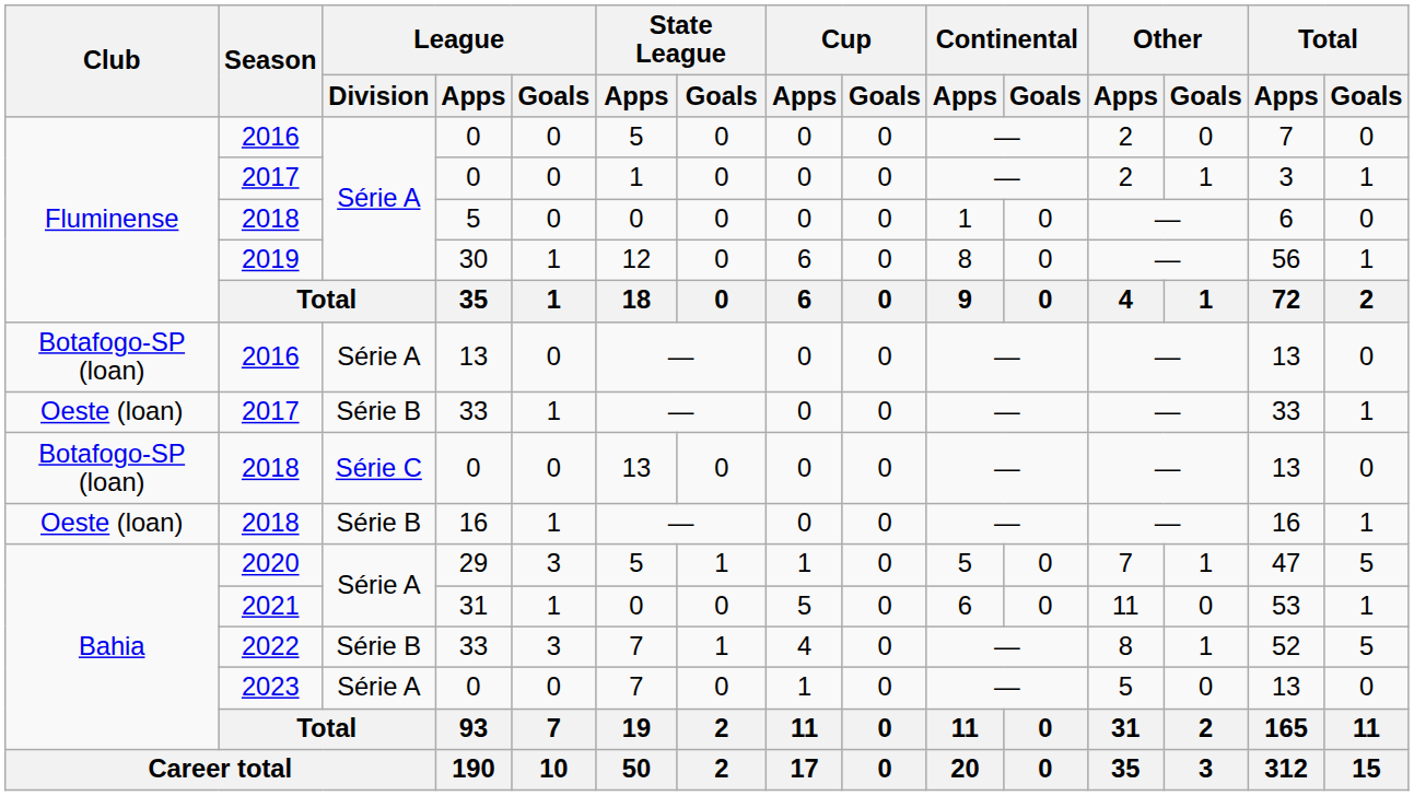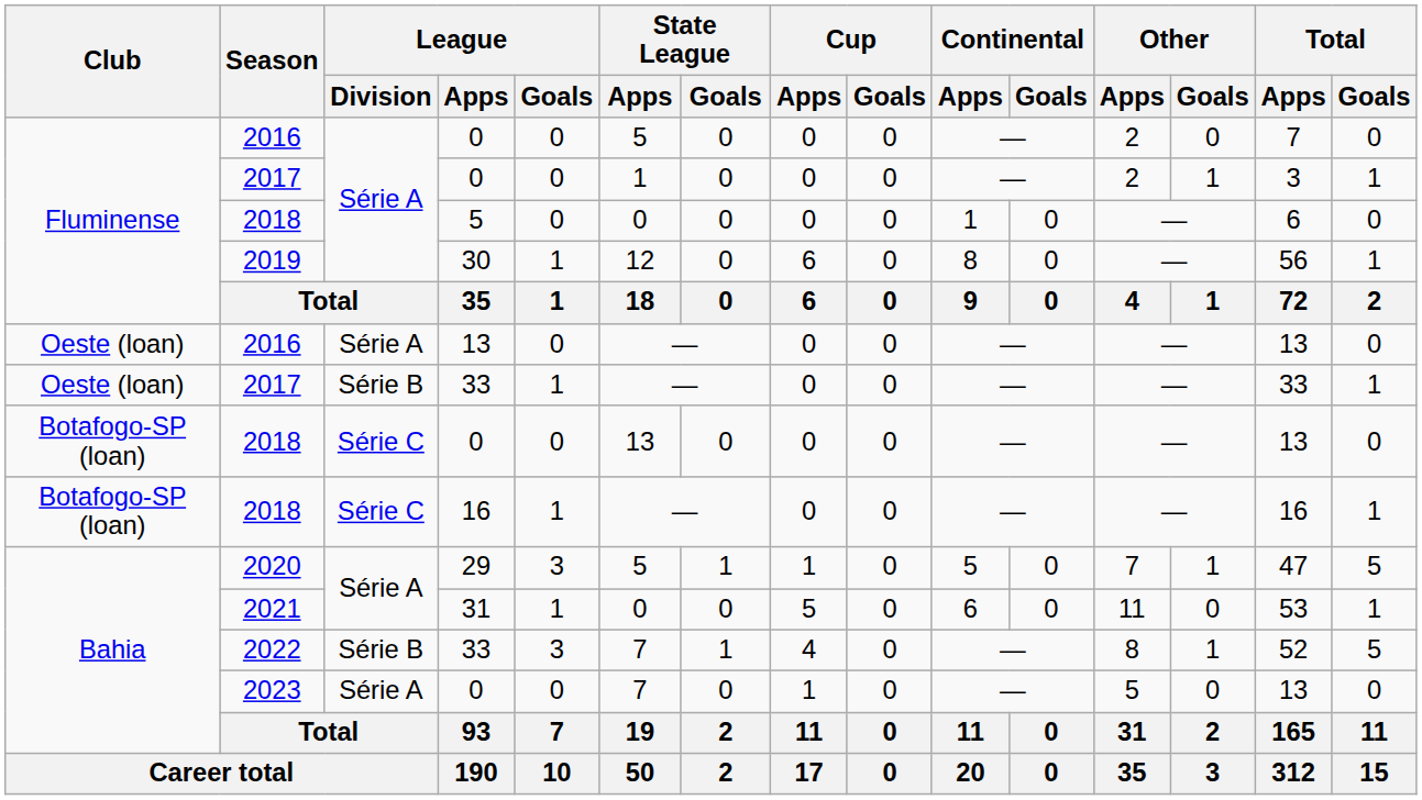 <table class="wikitable" style="text-align: center">
 <tr>
 <th rowspan="2">Club</th>
 <th rowspan="2">Season</th>
 <th colspan="3">League</th>
 <th colspan="2">State League</th>
 <th colspan="2">Cup</th>
 <th colspan="2">Continental</th>
 <th colspan="2">Other</th>
 <th colspan="2">Total</th>
 </tr>
 <tr>
 <th>Division</th>
 <th>Apps</th>
 <th>Goals</th>
 <th>Apps</th>
 <th>Goals</th>
 <th>Apps</th>
 <th>Goals</th>
 <th>Apps</th>
 <th>Goals</th>
 <th>Apps</th>
 <th>Goals</th>
 <th>Apps</th>
 <th>Goals</th>
 </tr>
 <tr>
 <td rowspan="5"><a href='#'>Fluminense</a></td>
 <td><a href='#'>2016</a></td>
 <td rowspan="4"><a href='#'>Série A</a></td>
 <td>0</td>
 <td>0</td>
 <td>5</td>
 <td>0</td>
 <td>0</td>
 <td>0</td>
 <td colspan="2">—</td>
 <td>2</td>
 <td>0</td>
 <td>7</td>
 <td>0</td>
 </tr>
 <tr>
 <td><a href='#'>2017</a></td>
 <td>0</td>
 <td>0</td>
 <td>1</td>
 <td>0</td>
 <td>0</td>
 <td>0</td>
 <td colspan="2">—</td>
 <td>2</td>
 <td>1</td>
 <td>3</td>
 <td>1</td>
 </tr>
 <tr>
 <td><a href='#'>2018</a></td>
 <td>5</td>
 <td>0</td>
 <td>0</td>
 <td>0</td>
 <td>0</td>
 <td>0</td>
 <td>1</td>
 <td>0</td>
 <td colspan="2">—</td>
 <td>6</td>
 <td>0</td>
 </tr>
 <tr>
 <td><a href='#'>2019</a></td>
 <td>30</td>
 <td>1</td>
 <td>12</td>
 <td>0</td>
 <td>6</td>
 <td>0</td>
 <td>8</td>
 <td>0</td>
 <td colspan="2">—</td>
 <td>56</td>
 <td>1</td>
 </tr>
 <tr>
 <th colspan="2">Total</th>
 <th>35</th>
 <th>1</th>
 <th>18</th>
 <th>0</th>
 <th>6</th>
 <th>0</th>
 <th>9</th>
 <th>0</th>
 <th>4</th>
 <th>1</th>
 <th>72</th>
 <th>2</th>
 </tr>
 <tr>
-<td><a href='#'>Botafogo-SP</a> (loan)</td>
+<td><a href='#'>Oeste</a> (loan)</td>
 <td><a href='#'>2016</a></td>
 <td>Série A</td>
 <td>13</td>
 <td>0</td>
 <td colspan="2">—</td>
 <td>0</td>
 <td>0</td>
 <td colspan="2">—</td>
 <td colspan="2">—</td>
 <td>13</td>
 <td>0</td>
 </tr>
 <tr>
 <td><a href='#'>Oeste</a> (loan)</td>
 <td><a href='#'>2017</a></td>
 <td>Série B</td>
 <td>33</td>
 <td>1</td>
 <td colspan="2">—</td>
 <td>0</td>
 <td>0</td>
 <td colspan="2">—</td>
 <td colspan="2">—</td>
 <td>33</td>
 <td>1</td>
 </tr>
 <tr>
 <td><a href='#'>Botafogo-SP</a> (loan)</td>
 <td><a href='#'>2018</a></td>
 <td><a href='#'>Série C</a></td>
 <td>0</td>
 <td>0</td>
 <td>13</td>
 <td>0</td>
 <td>0</td>
 <td>0</td>
 <td colspan="2">—</td>
 <td colspan="2">—</td>
 <td>13</td>
 <td>0</td>
 </tr>
 <tr>
-<td><a href='#'>Oeste</a> (loan)</td>
+<td><a href='#'>Botafogo-SP</a> (loan)</td>
 <td><a href='#'>2018</a></td>
-<td>Série B</td>
+<td><a href='#'>Série C</a></td>
 <td>16</td>
 <td>1</td>
 <td colspan="2">—</td>
 <td>0</td>
 <td>0</td>
 <td colspan="2">—</td>
 <td colspan="2">—</td>
 <td>16</td>
 <td>1</td>
 </tr>
 <tr>
 <td rowspan="5"><a href='#'>Bahia</a></td>
 <td><a href='#'>2020</a></td>
 <td rowspan="2">Série A</td>
 <td>29</td>
 <td>3</td>
 <td>5</td>
 <td>1</td>
 <td>1</td>
 <td>0</td>
 <td>5</td>
 <td>0</td>
 <td>7</td>
 <td>1</td>
 <td>47</td>
 <td>5</td>
 </tr>
 <tr>
 <td><a href='#'>2021</a></td>
 <td>31</td>
 <td>1</td>
 <td>0</td>
 <td>0</td>
 <td>5</td>
 <td>0</td>
 <td>6</td>
 <td>0</td>
 <td>11</td>
 <td>0</td>
 <td>53</td>
 <td>1</td>
 </tr>
 <tr>
 <td><a href='#'>2022</a></td>
 <td>Série B</td>
 <td>33</td>
 <td>3</td>
 <td>7</td>
 <td>1</td>
 <td>4</td>
 <td>0</td>
 <td colspan="2">—</td>
 <td>8</td>
 <td>1</td>
 <td>52</td>
 <td>5</td>
 </tr>
 <tr>
 <td><a href='#'>2023</a></td>
 <td>Série A</td>
 <td>0</td>
 <td>0</td>
 <td>7</td>
 <td>0</td>
 <td>1</td>
 <td>0</td>
 <td colspan="2">—</td>
 <td>5</td>
 <td>0</td>
 <td>13</td>
 <td>0</td>
 </tr>
 <tr>
 <th colspan="2">Total</th>
 <th>93</th>
 <th>7</th>
 <th>19</th>
 <th>2</th>
 <th>11</th>
 <th>0</th>
 <th>11</th>
 <th>0</th>
 <th>31</th>
 <th>2</th>
 <th>165</th>
 <th>11</th>
 </tr>
 <tr>
 <th colspan="3"><strong>Career total</strong></th>
 <th>190</th>
 <th>10</th>
 <th>50</th>
 <th>2</th>
 <th>17</th>
 <th>0</th>
 <th>20</th>
 <th>0</th>
 <th>35</th>
 <th>3</th>
 <th>312</th>
 <th>15</th>
 </tr>
 </table>
